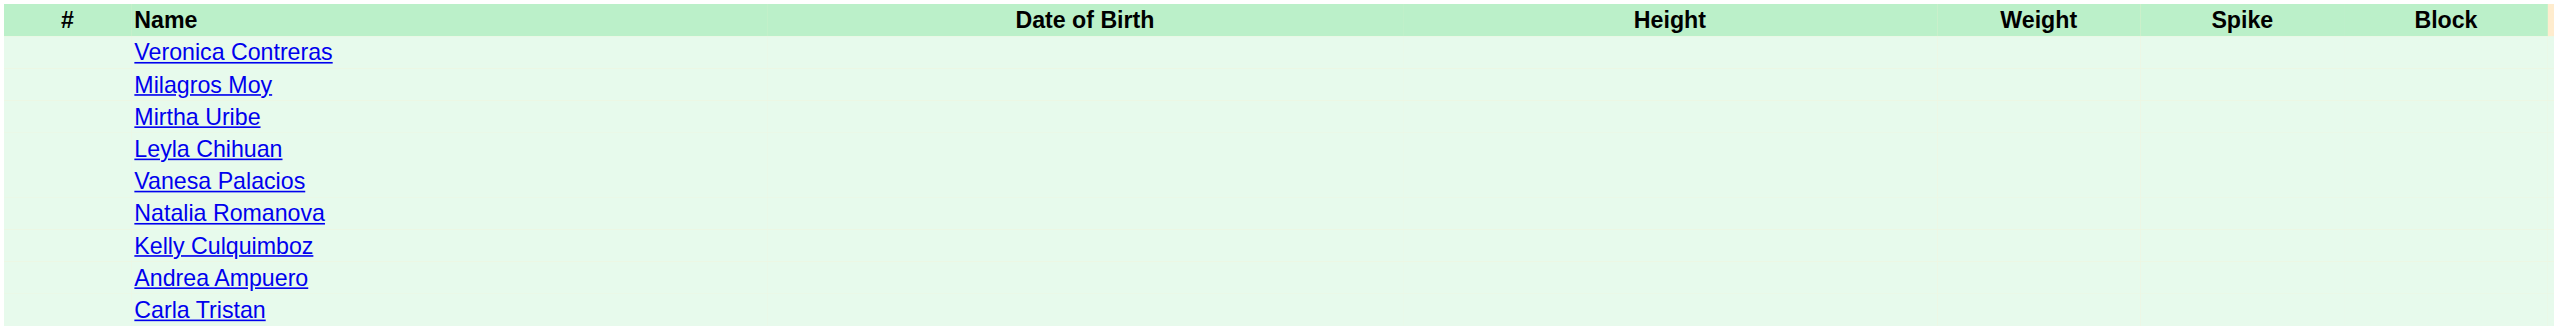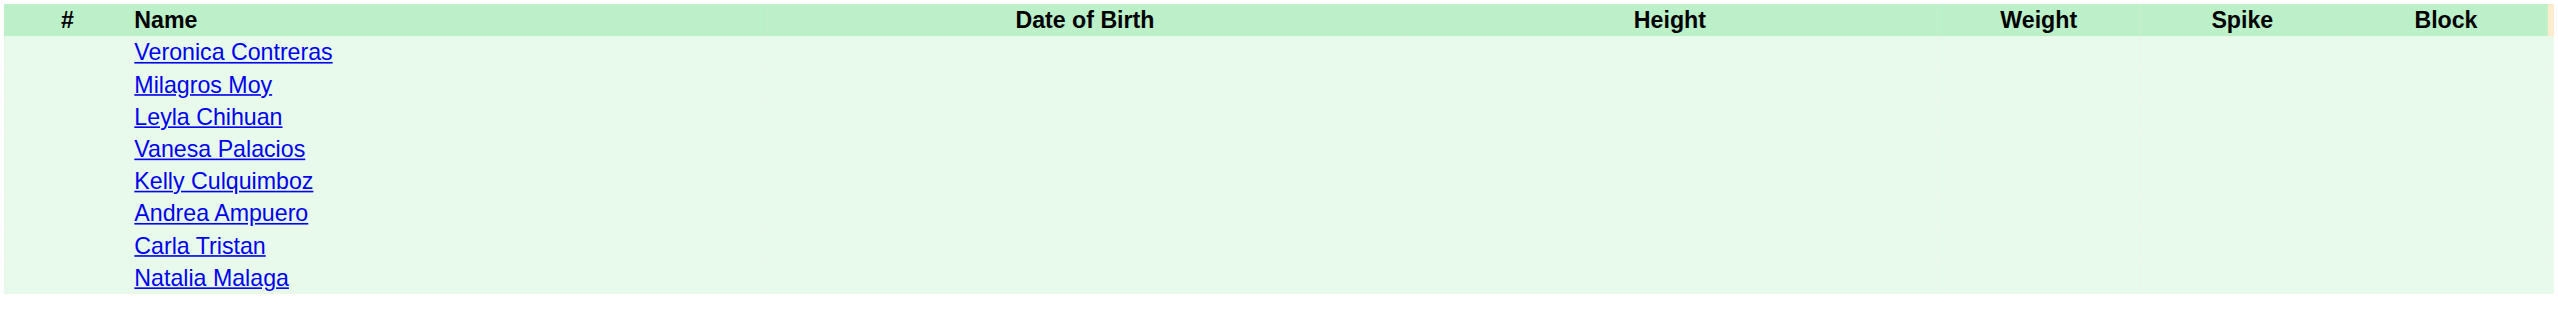 <table border=0 cellpadding=2 cellspacing=0  |- bgcolor=#FFECCE style="text-align:center; font-size:90%;" width=100%>
 <tr bgcolor=#BBF0C9>
 <th width=5%>#</th>
 <th width=25% align=left>Name</th>
 <th width=25%>Date of Birth</th>
 <th width=21%>Height</th>
 <th width=8%>Weight</th>
 <th width=8%>Spike</th>
 <th width=8%>Block</th>
 </tr>
 <tr bgcolor=#E7FAEC>
 <td></td>
 <td align=left><a href='#'>Veronica Contreras</a></td>
 <td></td>
 <td></td>
 <td></td>
 <td></td>
 <td></td>
 <td></td>
 </tr>
 <tr bgcolor=#E7FAEC>
 <td></td>
 <td align=left><a href='#'>Milagros Moy</a></td>
 <td></td>
 <td></td>
 <td></td>
 <td></td>
 <td></td>
 <td></td>
 </tr>
 <tr bgcolor=#E7FAEC>
 <td></td>
-<td align=left><a href='#'>Mirtha Uribe</a></td>
-<td></td>
-<td></td>
-<td></td>
-<td></td>
-<td></td>
-<td></td>
-</tr>
-<tr bgcolor=#E7FAEC>
-<td></td>
 <td align=left><a href='#'>Leyla Chihuan</a></td>
 <td></td>
 <td></td>
 <td></td>
 <td></td>
 <td></td>
 <td></td>
 </tr>
 <tr bgcolor=#E7FAEC>
 <td></td>
 <td align=left><a href='#'>Vanesa Palacios</a></td>
-<td></td>
-<td></td>
-<td></td>
-<td></td>
-<td></td>
-<td></td>
-</tr>
-<tr bgcolor=#E7FAEC>
-<td></td>
-<td align=left><a href='#'>Natalia Romanova</a></td>
 <td></td>
 <td></td>
 <td></td>
 <td></td>
 <td></td>
 <td></td>
 </tr>
 <tr bgcolor=#E7FAEC>
 <td></td>
 <td align=left><a href='#'>Kelly Culquimboz</a></td>
 <td></td>
 <td></td>
 <td></td>
 <td></td>
 <td></td>
 <td></td>
 </tr>
 <tr bgcolor=#E7FAEC>
 <td></td>
 <td align=left><a href='#'>Andrea Ampuero</a></td>
 <td></td>
 <td></td>
 <td></td>
 <td></td>
 <td></td>
 <td></td>
 </tr>
 <tr bgcolor=#E7FAEC>
 <td></td>
 <td align=left><a href='#'>Carla Tristan</a></td>
 <td></td>
 <td></td>
 <td></td>
 <td></td>
 <td></td>
 <td></td>
 </tr>
+<tr bgcolor=#E7FAEC>
+<td></td>
+<td align=left><a href='#'>Natalia Malaga</a></td>
+<td></td>
+<td></td>
+<td></td>
+<td></td>
+<td></td>
+<td></td>
+</tr>
 </table>
